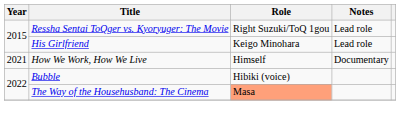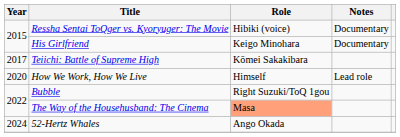 <table class="wikitable sortable">
 <tr>
 <th>Year</th>
 <th>Title</th>
 <th>Role</th>
 <th class="unsortable">Notes</th>
 <th class="unsortable"></th>
 </tr>
 <tr>
 <td rowspan=2>2015</td>
 <td><em><a href='#'>Ressha Sentai ToQger vs. Kyoryuger: The Movie</a></em></td>
-<td>Right Suzuki/ToQ 1gou</td>
-<td>Lead role</td>
+<td>Hibiki (voice)</td>
+<td>Documentary</td>
 <td></td>
 </tr>
 <tr>
 <td><em><a href='#'>His Girlfriend</a></em></td>
 <td>Keigo Minohara</td>
-<td>Lead role</td>
+<td>Documentary</td>
 <td></td>
 </tr>
 <tr>
-<td>2021</td>
+<td>2017</td>
+<td><em><a href='#'>Teiichi: Battle of Supreme High</a></em></td>
+<td>Kōmei Sakakibara</td>
+<td></td>
+<td></td>
+</tr>
+<tr>
+<td>2020</td>
 <td><em>How We Work, How We Live</em></td>
 <td>Himself</td>
-<td>Documentary</td>
+<td>Lead role</td>
 <td></td>
 </tr>
 <tr>
 <td rowspan=2>2022</td>
 <td><em><a href='#'>Bubble</a></em></td>
-<td>Hibiki (voice)</td>
+<td>Right Suzuki/ToQ 1gou</td>
 <td></td>
 <td></td>
 </tr>
 <tr>
 <td><em><a href='#'>The Way of the Househusband: The Cinema</a></em></td>
 <td style="background: lightsalmon;">Masa</td>
 <td></td>
 <td></td>
 </tr>
 <tr>
+<td>2024</td>
+<td><em>52-Hertz Whales</em></td>
+<td>Ango Okada</td>
+<td></td>
+<td></td>
+</tr>
+<tr>
 </tr>
 </table>
